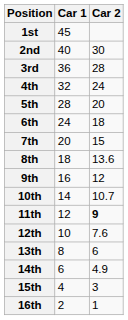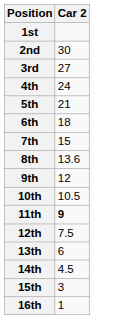 <table class="wikitable" border="1">
 <tr>
 <th>Position</th>
-<th>Car 1</th>
 <th>Car 2</th>
 </tr>
 <tr>
 <th>1st</th>
-<td>45</td>
 <td></td>
 </tr>
 <tr>
 <th>2nd</th>
-<td>40</td>
 <td>30</td>
 </tr>
 <tr>
 <th>3rd</th>
-<td>36</td>
-<td>28</td>
+<td>27</td>
 </tr>
 <tr>
 <th>4th</th>
-<td>32</td>
 <td>24</td>
 </tr>
 <tr>
 <th>5th</th>
-<td>28</td>
-<td>20</td>
+<td>21</td>
 </tr>
 <tr>
 <th>6th</th>
-<td>24</td>
 <td>18</td>
 </tr>
 <tr>
 <th>7th</th>
-<td>20</td>
 <td>15</td>
 </tr>
 <tr>
 <th>8th</th>
-<td>18</td>
 <td>13.6</td>
 </tr>
 <tr>
 <th>9th</th>
-<td>16</td>
 <td>12</td>
 </tr>
 <tr>
 <th>10th</th>
-<td>14</td>
-<td>10.7</td>
+<td>10.5</td>
 </tr>
 <tr>
 <th>11th</th>
-<td>12</td>
 <td><strong>9</strong></td>
 </tr>
 <tr>
 <th>12th</th>
-<td>10</td>
-<td>7.6</td>
+<td>7.5</td>
 </tr>
 <tr>
 <th>13th</th>
-<td>8</td>
 <td>6</td>
 </tr>
 <tr>
 <th>14th</th>
-<td>6</td>
-<td>4.9</td>
+<td>4.5</td>
 </tr>
 <tr>
 <th>15th</th>
-<td>4</td>
 <td>3</td>
 </tr>
 <tr>
 <th>16th</th>
-<td>2</td>
 <td>1</td>
 </tr>
 </table>
